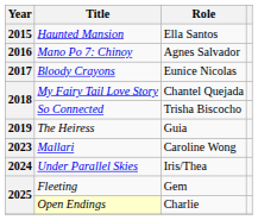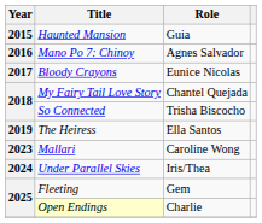 <table class="wikitable plainrowheaders sortable">
 <tr>
 <th scope="col">Year</th>
 <th scope="col">Title</th>
 <th scope="col">Role</th>
 <th scope="col" class="unsortable"></th>
 </tr>
 <tr>
 <th scope="row">2015</th>
 <td><em><a href='#'>Haunted Mansion</a></em></td>
-<td>Ella Santos</td>
+<td>Guia</td>
 <td style="text-align:center"></td>
 </tr>
 <tr>
 <th scope="row">2016</th>
 <td><em><a href='#'>Mano Po 7: Chinoy</a></em></td>
 <td>Agnes Salvador</td>
 <td style="text-align:center"></td>
 </tr>
 <tr>
 <th scope="row">2017</th>
 <td><em><a href='#'>Bloody Crayons</a></em></td>
 <td>Eunice Nicolas</td>
 <td style="text-align:center"></td>
 </tr>
 <tr>
 <th scope="row" rowspan="2">2018</th>
 <td><em><a href='#'>My Fairy Tail Love Story</a></em></td>
 <td>Chantel Quejada</td>
 <td style="text-align:center"></td>
 </tr>
 <tr>
 <td><em><a href='#'>So Connected</a></em></td>
 <td>Trisha Biscocho</td>
 <td style="text-align:center"></td>
 </tr>
 <tr>
 <th scope="row">2019</th>
 <td><em>The Heiress</em></td>
-<td>Guia</td>
+<td>Ella Santos</td>
 <td style="text-align:center"></td>
 </tr>
 <tr>
 <th scope="row">2023</th>
 <td><em><a href='#'>Mallari</a></em></td>
 <td>Caroline Wong</td>
 <td style="text-align:center"></td>
 </tr>
 <tr>
 <th scope="row">2024</th>
 <td><em><a href='#'>Under Parallel Skies</a></em></td>
 <td>Iris/Thea</td>
 <td style="text-align:center"></td>
 </tr>
 <tr>
 <th rowspan="2" scope="row">2025</th>
 <td><em>Fleeting</em></td>
 <td>Gem</td>
 <td></td>
 </tr>
 <tr>
 <td style="background:#FFFFCC;"><em>Open Endings</em></td>
 <td>Charlie</td>
 <td></td>
 </tr>
 <tr>
 </tr>
 </table>
